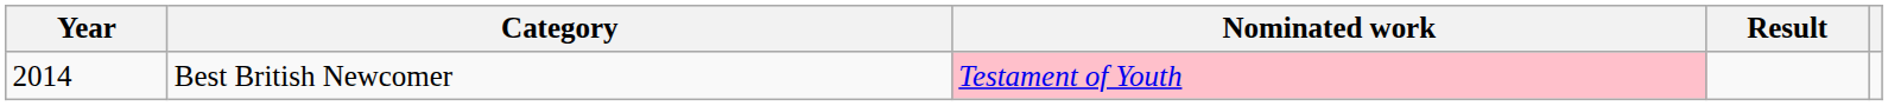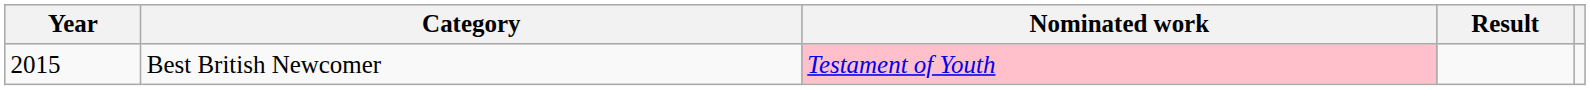 <table class=wikitable>
 <tr>
 <th scope="col" style="width:5em;">Year</th>
 <th scope="col" style="width:26em;">Category</th>
 <th scope="col" style="width:25em;">Nominated work</th>
 <th scope="col" style="width:5em;">Result</th>
 <th></th>
 </tr>
 <tr>
-<td>2014</td>
+<td>2015</td>
 <td>Best British Newcomer</td>
 <td style="background: pink;"><em><a href='#'>Testament of Youth</a></em></td>
 <td></td>
 <td align="center"></td>
 </tr>
 </table>
